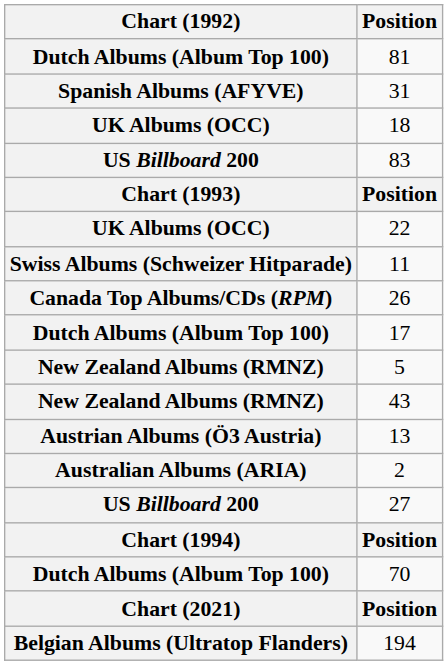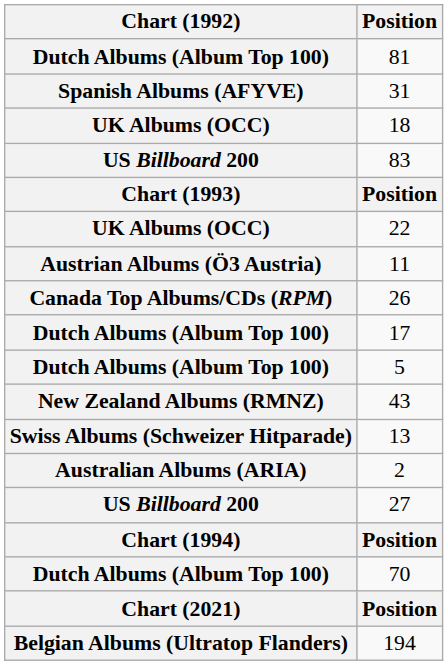 <table class="wikitable sortable plainrowheaders" style="text-align:center;">
 <tr>
 <th scope="col">Chart (1992)</th>
 <th scope="col">Position</th>
 </tr>
 <tr>
 <th scope="row">Dutch Albums (Album Top 100)</th>
 <td>81</td>
 </tr>
 <tr>
 <th scope="row">Spanish Albums (AFYVE)</th>
 <td>31</td>
 </tr>
 <tr>
 <th scope="row">UK Albums (OCC)</th>
 <td>18</td>
 </tr>
 <tr>
 <th scope="row">US <em>Billboard</em> 200</th>
 <td>83</td>
 </tr>
 <tr>
 <th scope="col">Chart (1993)</th>
 <th scope="col">Position</th>
 </tr>
 <tr>
 <th scope="row">UK Albums (OCC)</th>
 <td>22</td>
 </tr>
 <tr>
-<th scope="row">Swiss Albums (Schweizer Hitparade)</th>
+<th scope="row">Austrian Albums (Ö3 Austria)</th>
 <td>11</td>
 </tr>
 <tr>
 <th scope="row">Canada Top Albums/CDs (<em>RPM</em>)</th>
 <td>26</td>
 </tr>
 <tr>
 <th scope="row">Dutch Albums (Album Top 100)</th>
 <td>17</td>
 </tr>
 <tr>
-<th scope="row">New Zealand Albums (RMNZ)</th>
+<th scope="row">Dutch Albums (Album Top 100)</th>
 <td>5</td>
 </tr>
 <tr>
 <th scope="row">New Zealand Albums (RMNZ)</th>
 <td>43</td>
 </tr>
 <tr>
-<th scope="row">Austrian Albums (Ö3 Austria)</th>
+<th scope="row">Swiss Albums (Schweizer Hitparade)</th>
 <td>13</td>
 </tr>
 <tr>
 <th scope="row">Australian Albums (ARIA)</th>
 <td>2</td>
 </tr>
 <tr>
 <th scope="row">US <em>Billboard</em> 200</th>
 <td>27</td>
 </tr>
 <tr>
 <th scope="col">Chart (1994)</th>
 <th scope="col">Position</th>
 </tr>
 <tr>
 <th scope="row">Dutch Albums (Album Top 100)</th>
 <td>70</td>
 </tr>
 <tr>
 <th scope="col">Chart (2021)</th>
 <th scope="col">Position</th>
 </tr>
 <tr>
 <th scope="row">Belgian Albums (Ultratop Flanders)</th>
 <td>194</td>
 </tr>
 </table>
